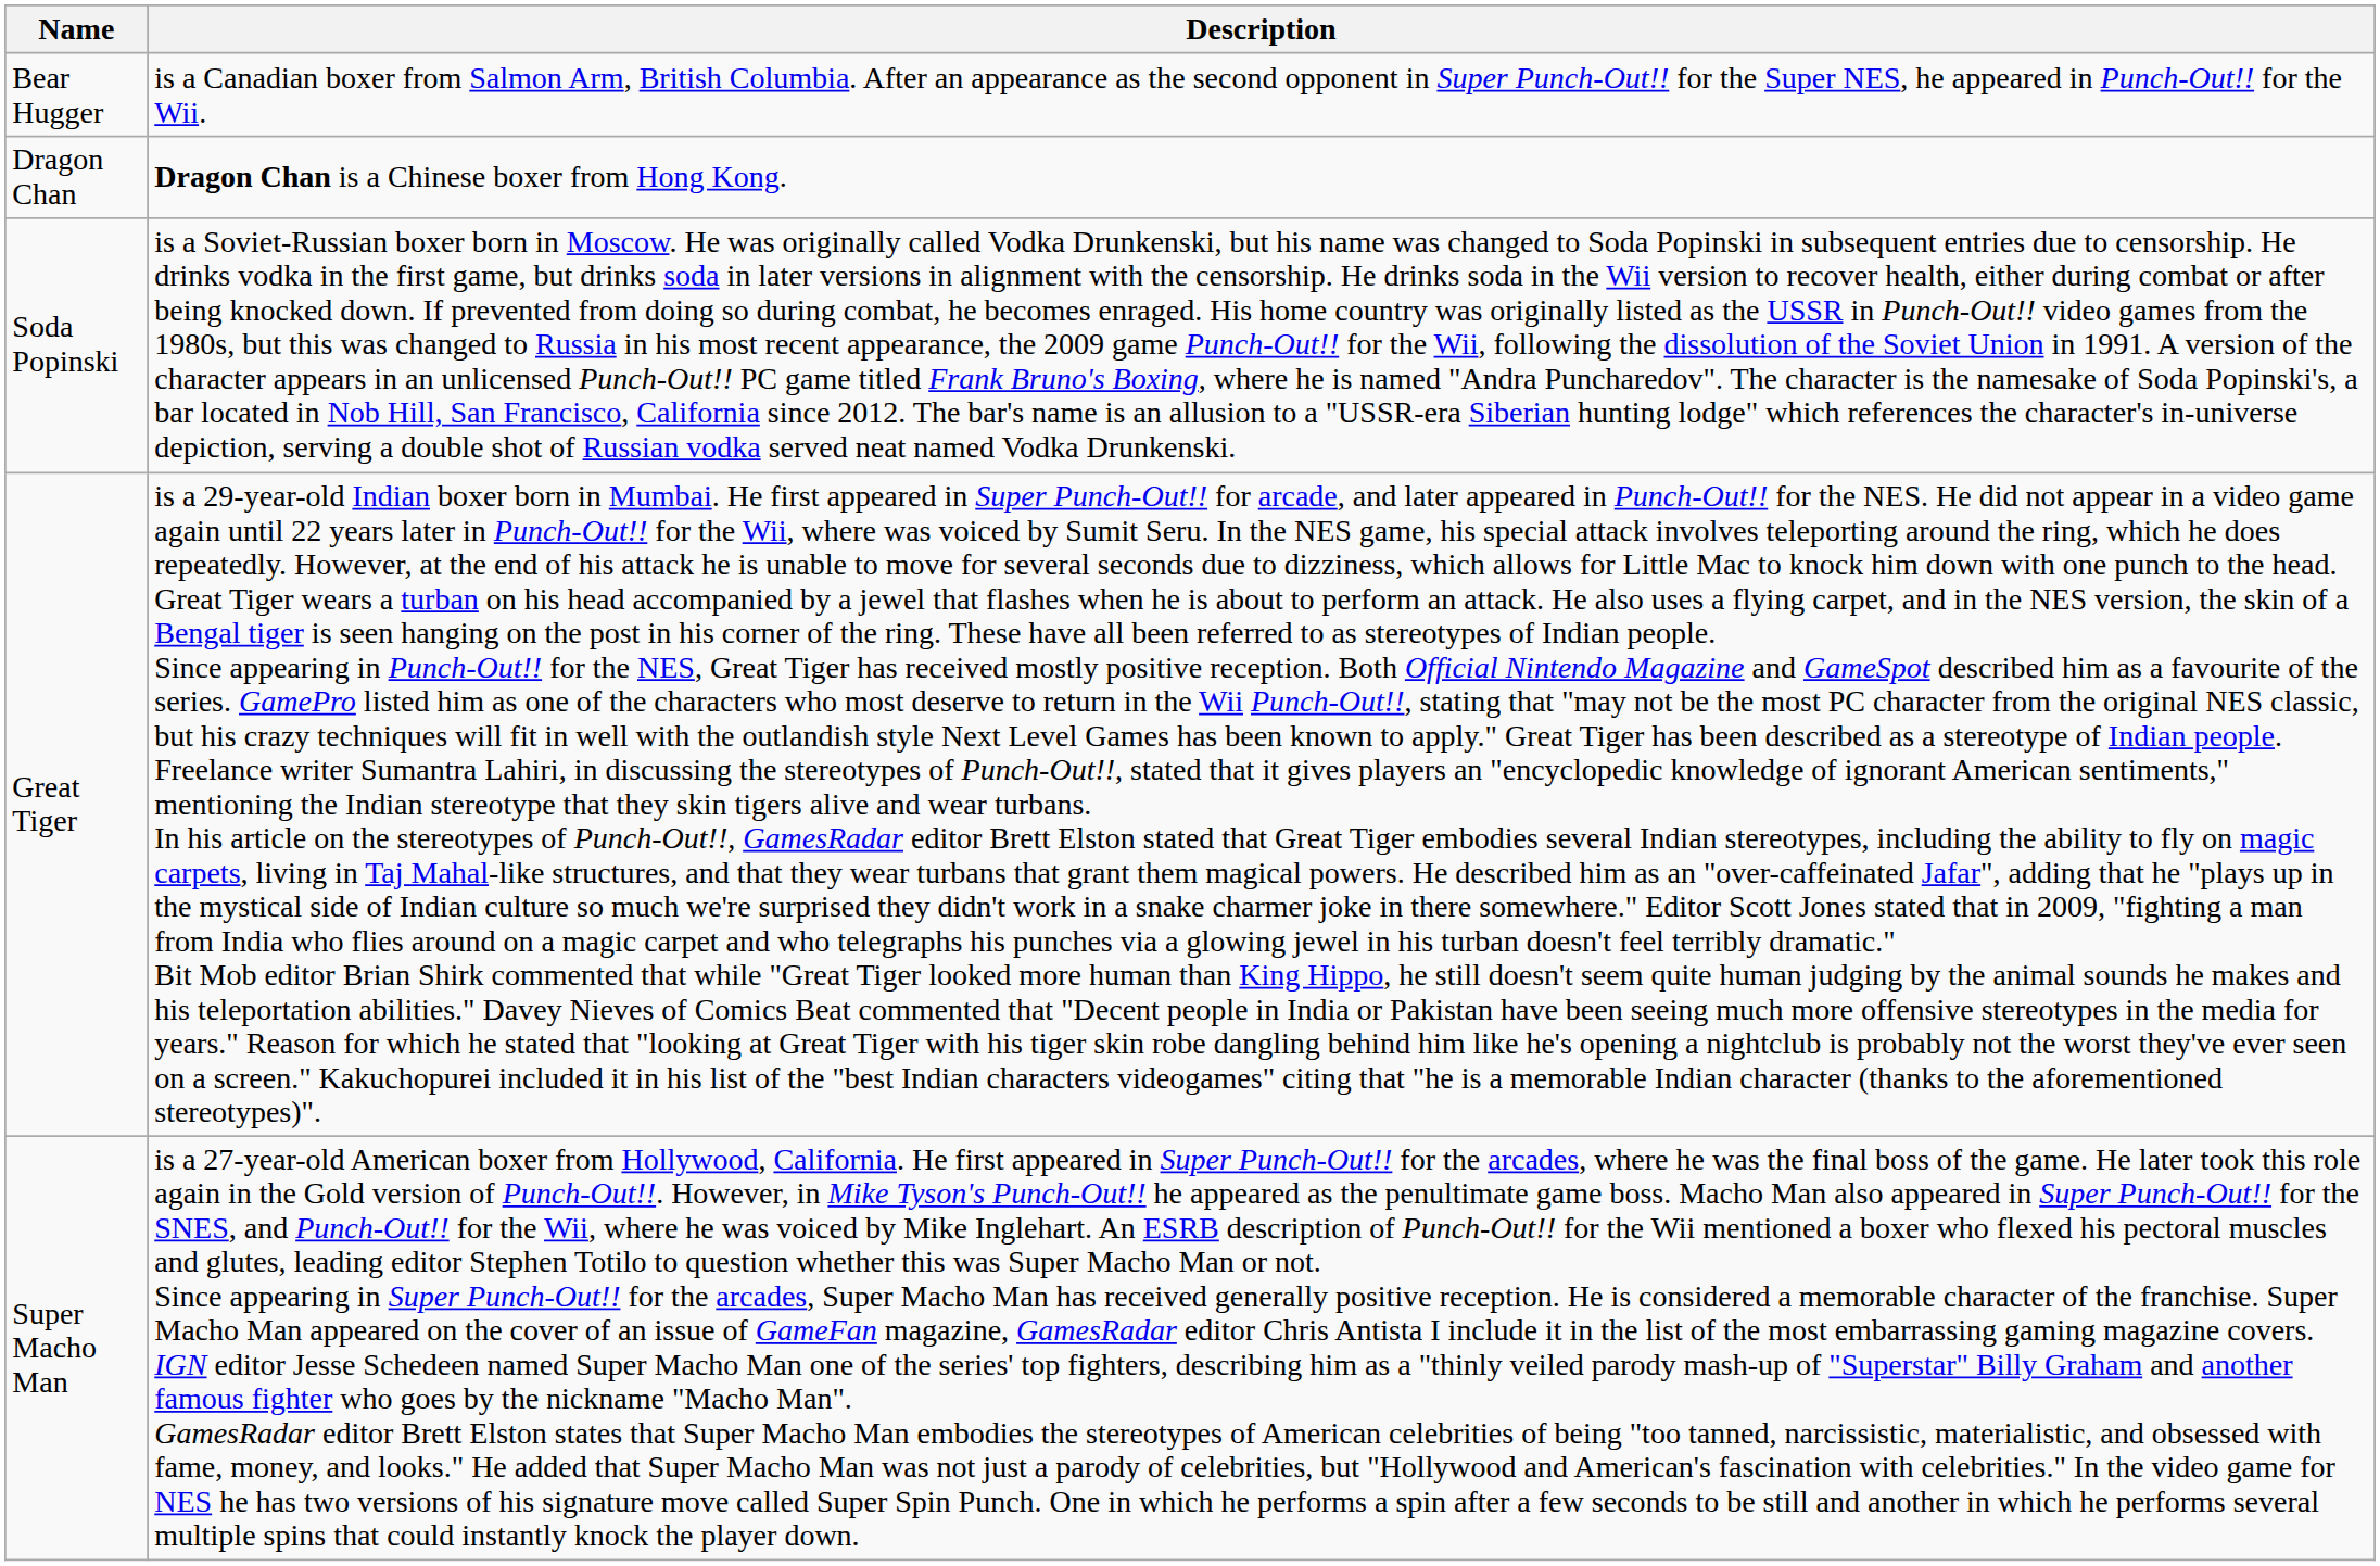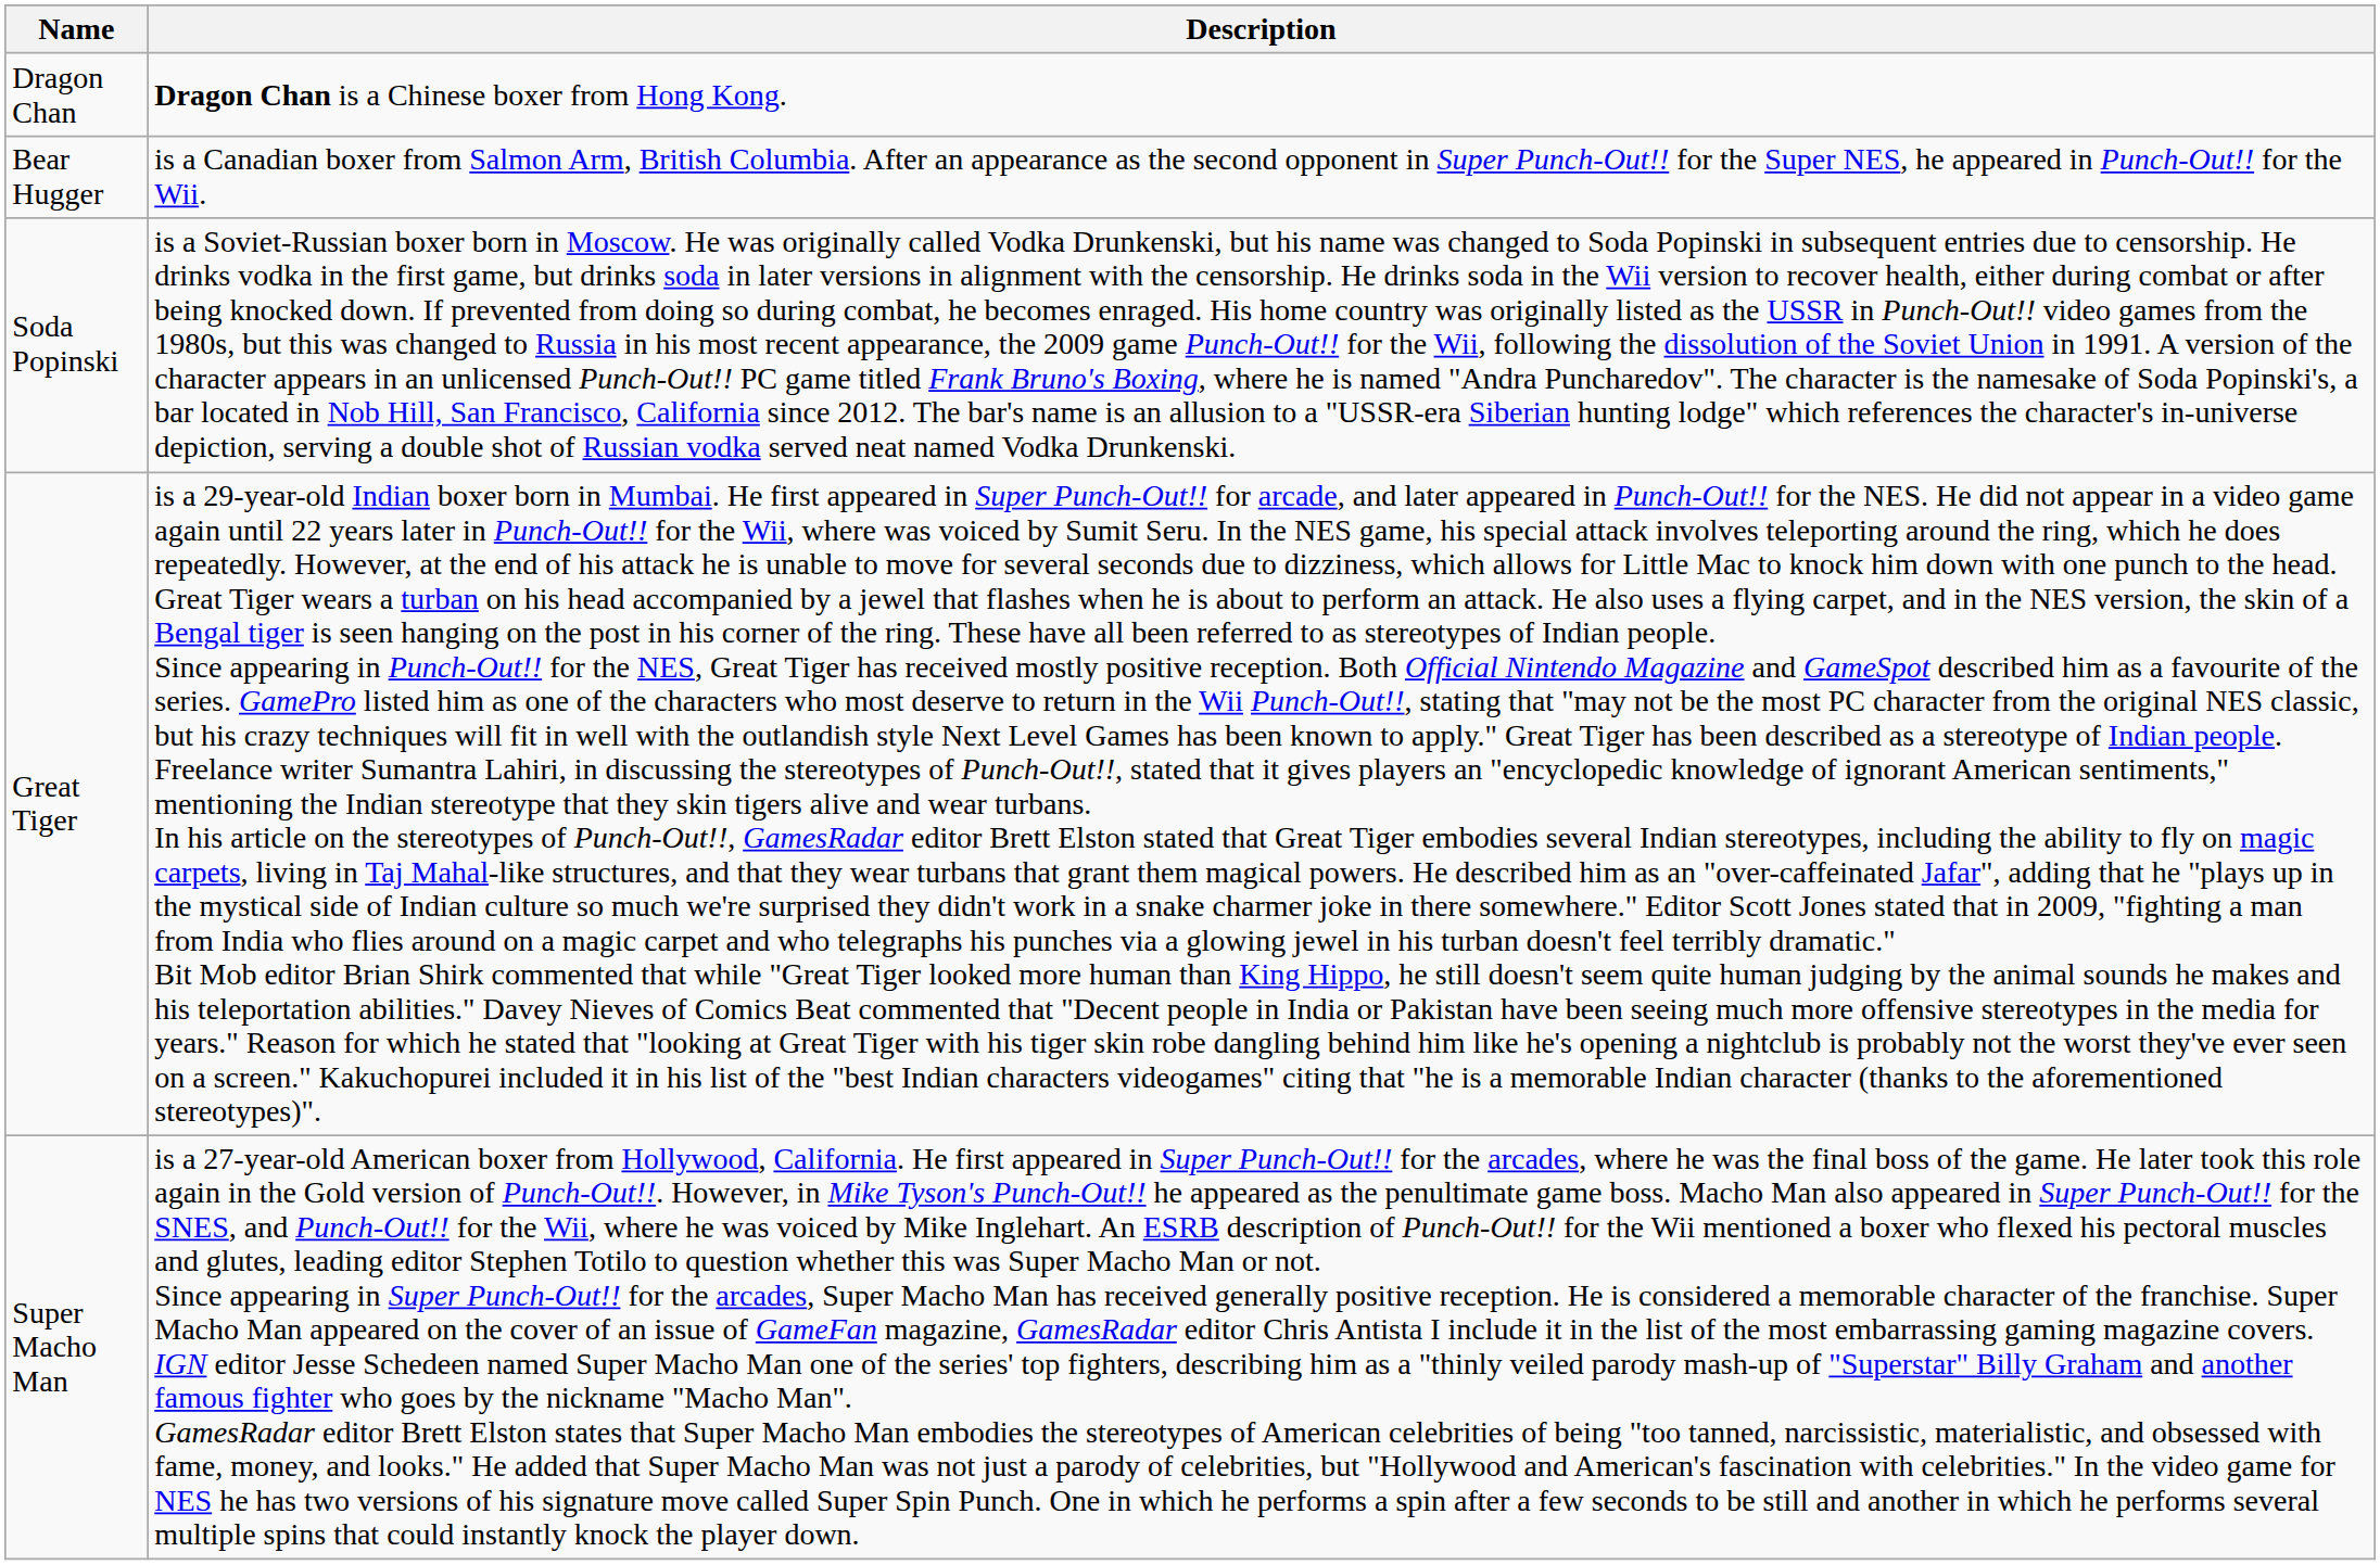 <table class="wikitable sortable">
 <tr>
 <th scope="col" width="6%">Name</th>
 <th scope="col" width="100%">Description</th>
 </tr>
+<tr id="Dragon Chan">
+<td>Dragon Chan</td>
+<td><strong>Dragon Chan</strong> is a Chinese boxer from <a href='#'>Hong Kong</a>.</td>
+</tr>
 <tr id="Bear Hugger">
 <td>Bear Hugger</td>
 <td> is a Canadian boxer from <a href='#'>Salmon Arm</a>, <a href='#'>British Columbia</a>. After an appearance as the second opponent in <em><a href='#'>Super Punch-Out!!</a></em> for the <a href='#'>Super NES</a>, he appeared in <em><a href='#'>Punch-Out!!</a></em> for the <a href='#'>Wii</a>.</td>
-</tr>
-<tr id="Dragon Chan">
-<td>Dragon Chan</td>
-<td><strong>Dragon Chan</strong> is a Chinese boxer from <a href='#'>Hong Kong</a>.</td>
 </tr>
 <tr id="Soda Popinski">
 <td>Soda Popinski</td>
 <td> is a Soviet-Russian boxer born in <a href='#'>Moscow</a>. He was originally called Vodka Drunkenski, but his name was changed to Soda Popinski in subsequent entries due to censorship. He drinks vodka in the first game, but drinks <a href='#'>soda</a> in later versions in alignment with the censorship. He drinks soda in the <a href='#'>Wii</a> version to recover health, either during combat or after being knocked down. If prevented from doing so during combat, he becomes enraged. His home country was originally listed as the <a href='#'>USSR</a> in <em>Punch-Out!!</em> video games from the 1980s, but this was changed to <a href='#'>Russia</a> in his most recent appearance, the 2009 game <em><a href='#'>Punch-Out!!</a></em> for the <a href='#'>Wii</a>, following the <a href='#'>dissolution of the Soviet Union</a> in 1991. A version of the character appears in an unlicensed <em>Punch-Out!!</em> PC game titled <a href='#'><em>Frank Bruno's Boxing</em></a>, where he is named "Andra Puncharedov". The character is the namesake of Soda Popinski's, a bar located in <a href='#'>Nob Hill, San Francisco</a>, <a href='#'>California</a> since 2012. The bar's name is an allusion to a "USSR-era <a href='#'>Siberian</a> hunting lodge" which references the character's in-universe depiction, serving a double shot of <a href='#'>Russian vodka</a> served neat named Vodka Drunkenski.</td>
 </tr>
 <tr id="Great Tiger">
 <td>Great Tiger</td>
 <td> is a 29-year-old <a href='#'>Indian</a> boxer born in <a href='#'>Mumbai</a>. He first appeared in <em><a href='#'>Super Punch-Out!!</a></em> for <a href='#'>arcade</a>, and later appeared in <em><a href='#'>Punch-Out!!</a></em> for the NES. He did not appear in a video game again until 22 years later in <em><a href='#'>Punch-Out!!</a></em> for the <a href='#'>Wii</a>, where was voiced by Sumit Seru. In the NES game, his special attack involves teleporting around the ring, which he does repeatedly. However, at the end of his attack he is unable to move for several seconds due to dizziness, which allows for Little Mac to knock him down with one punch to the head. Great Tiger wears a <a href='#'>turban</a> on his head accompanied by a jewel that flashes when he is about to perform an attack. He also uses a flying carpet, and in the NES version, the skin of a <a href='#'>Bengal tiger</a> is seen hanging on the post in his corner of the ring. These have all been referred to as stereotypes of Indian people.<br>Since appearing in <em><a href='#'>Punch-Out!!</a></em> for the <a href='#'>NES</a>, Great Tiger has received mostly positive reception. Both <em><a href='#'>Official Nintendo Magazine</a></em> and <em><a href='#'>GameSpot</a></em> described him as a favourite of the series. <em><a href='#'>GamePro</a></em> listed him as one of the characters who most deserve to return in the <a href='#'>Wii</a> <em><a href='#'>Punch-Out!!</a></em>, stating that "may not be the most PC character from the original NES classic, but his crazy techniques will fit in well with the outlandish style Next Level Games has been known to apply." Great Tiger has been described as a stereotype of <a href='#'>Indian people</a>. Freelance writer Sumantra Lahiri, in discussing the stereotypes of <em>Punch-Out!!</em>, stated that it gives players an "encyclopedic knowledge of ignorant American sentiments," mentioning the Indian stereotype that they skin tigers alive and wear turbans.<br>In his article on the stereotypes of <em>Punch-Out!!</em>, <em><a href='#'>GamesRadar</a></em> editor Brett Elston stated that Great Tiger embodies several Indian stereotypes, including the ability to fly on <a href='#'>magic carpets</a>, living in <a href='#'>Taj Mahal</a>-like structures, and that they wear turbans that grant them magical powers. He described him as an "over-caffeinated <a href='#'>Jafar</a>", adding that he "plays up in the mystical side of Indian culture so much we're surprised they didn't work in a snake charmer joke in there somewhere." Editor Scott Jones stated that in 2009, "fighting a man from India who flies around on a magic carpet and who telegraphs his punches via a glowing jewel in his turban doesn't feel terribly dramatic."<br>Bit Mob editor Brian Shirk commented that while "Great Tiger looked more human than <a href='#'>King Hippo</a>, he still doesn't seem quite human judging by the animal sounds he makes and his teleportation abilities." Davey Nieves of Comics Beat commented that "Decent people in India or Pakistan have been seeing much more offensive stereotypes in the media for years." Reason for which he stated that "looking at Great Tiger with his tiger skin robe dangling behind him like he's opening a nightclub is probably not the worst they've ever seen on a screen." Kakuchopurei included it in his list of the "best Indian characters videogames" citing that "he is a memorable Indian character (thanks to the aforementioned stereotypes)".</td>
 </tr>
 <tr id="Super Macho Man">
 <td>Super Macho Man</td>
 <td> is a 27-year-old American boxer from <a href='#'>Hollywood</a>, <a href='#'>California</a>. He first appeared in <em><a href='#'>Super Punch-Out!!</a></em> for the <a href='#'>arcades</a>, where he was the final boss of the game. He later took this role again in the Gold version of <em><a href='#'>Punch-Out!!</a></em>. However, in <em><a href='#'>Mike Tyson's Punch-Out!!</a></em> he appeared as the penultimate game boss. Macho Man also appeared in <em><a href='#'>Super Punch-Out!!</a></em> for the <a href='#'>SNES</a>, and <em><a href='#'>Punch-Out!!</a></em> for the <a href='#'>Wii</a>, where he was voiced by Mike Inglehart. An <a href='#'>ESRB</a> description of <em>Punch-Out!!</em> for the Wii mentioned a boxer who flexed his pectoral muscles and glutes, leading editor Stephen Totilo to question whether this was Super Macho Man or not.<br>Since appearing in <em><a href='#'>Super Punch-Out!!</a></em> for the <a href='#'>arcades</a>, Super Macho Man has received generally positive reception. He is considered a memorable character of the franchise. Super Macho Man appeared on the cover of an issue of <em><a href='#'>GameFan</a></em> magazine, <em><a href='#'>GamesRadar</a></em> editor Chris Antista I include it in the list of the most embarrassing gaming magazine covers. <em><a href='#'>IGN</a></em> editor Jesse Schedeen named Super Macho Man one of the series' top fighters, describing him as a "thinly veiled parody mash-up of <a href='#'>"Superstar" Billy Graham</a> and <a href='#'>another famous fighter</a> who goes by the nickname "Macho Man".<br><em>GamesRadar</em> editor Brett Elston states that Super Macho Man embodies the stereotypes of American celebrities of being "too tanned, narcissistic, materialistic, and obsessed with fame, money, and looks." He added that Super Macho Man was not just a parody of celebrities, but "Hollywood and American's fascination with celebrities." In the video game for <a href='#'>NES</a> he has two versions of his signature move called Super Spin Punch. One in which he performs a spin after a few seconds to be still and another in which he performs several multiple spins that could instantly knock the player down.</td>
 </tr>
 </table>
